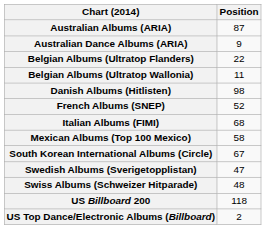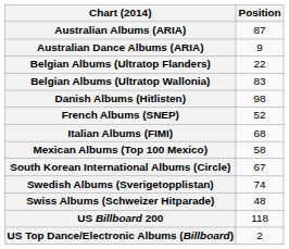 <table class="wikitable sortable plainrowheaders" style="text-align:center">
 <tr>
 <th scope="col">Chart (2014)</th>
 <th scope="col">Position</th>
 </tr>
 <tr>
 <th scope="row">Australian Albums (ARIA)</th>
 <td>87</td>
 </tr>
 <tr>
 <th scope="row">Australian Dance Albums (ARIA)</th>
 <td>9</td>
 </tr>
 <tr>
 <th scope="row">Belgian Albums (Ultratop Flanders)</th>
 <td>22</td>
 </tr>
 <tr>
 <th scope="row">Belgian Albums (Ultratop Wallonia)</th>
-<td>11</td>
+<td>83</td>
 </tr>
 <tr>
 <th scope="row">Danish Albums (Hitlisten)</th>
 <td>98</td>
 </tr>
 <tr>
 <th scope="row">French Albums (SNEP)</th>
 <td>52</td>
 </tr>
 <tr>
 <th scope="row">Italian Albums (FIMI)</th>
 <td>68</td>
 </tr>
 <tr>
 <th scope="row">Mexican Albums (Top 100 Mexico)</th>
 <td>58</td>
 </tr>
 <tr>
 <th scope="row">South Korean International Albums (Circle)</th>
 <td>67</td>
 </tr>
 <tr>
 <th scope="row">Swedish Albums (Sverigetopplistan)</th>
-<td>47</td>
+<td>74</td>
 </tr>
 <tr>
 <th scope="row">Swiss Albums (Schweizer Hitparade)</th>
 <td>48</td>
 </tr>
 <tr>
 <th scope="row">US <em>Billboard</em> 200</th>
 <td>118</td>
 </tr>
 <tr>
 <th scope="row">US Top Dance/Electronic Albums (<em>Billboard</em>)</th>
 <td>2</td>
 </tr>
 </table>
